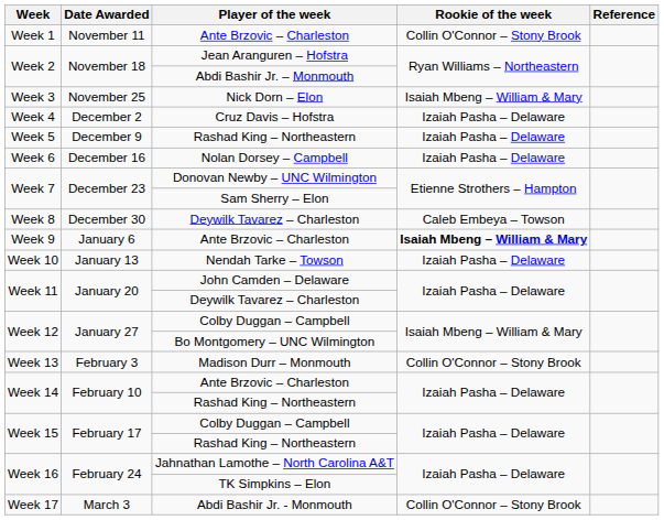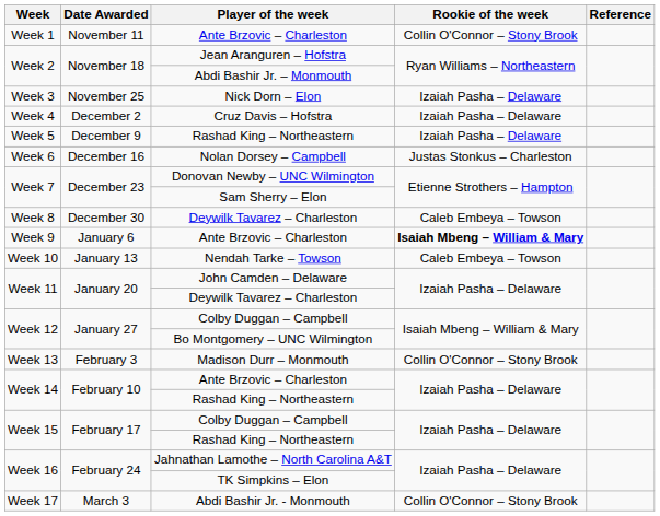 <table class="wikitable" border="1" style="text-align:center;">
 <tr>
 <th>Week</th>
 <th>Date Awarded</th>
 <th>Player of the week</th>
 <th>Rookie of the week</th>
 <th>Reference</th>
 </tr>
 <tr>
 <td>Week 1</td>
 <td>November 11</td>
 <td><a href='#'>Ante Brzovic</a> – <a href='#'>Charleston</a></td>
 <td>Collin O'Connor – <a href='#'>Stony Brook</a></td>
 <td></td>
 </tr>
 <tr>
 <td rowspan="2">Week 2</td>
 <td rowspan="2">November 18</td>
 <td>Jean Aranguren – <a href='#'>Hofstra</a></td>
 <td rowspan="2">Ryan Williams – <a href='#'>Northeastern</a></td>
 <td rowspan="2"></td>
 </tr>
 <tr>
 <td>Abdi Bashir Jr. – <a href='#'>Monmouth</a></td>
 </tr>
 <tr>
 <td>Week 3</td>
 <td>November 25</td>
 <td>Nick Dorn – <a href='#'>Elon</a></td>
-<td>Isaiah Mbeng – <a href='#'>William & Mary</a></td>
+<td>Izaiah Pasha – <a href='#'>Delaware</a></td>
 <td></td>
 </tr>
 <tr>
 <td>Week 4</td>
 <td>December 2</td>
 <td>Cruz Davis – Hofstra</td>
 <td>Izaiah Pasha  – Delaware</td>
 <td></td>
 </tr>
 <tr>
 <td>Week 5</td>
 <td>December 9</td>
 <td>Rashad King – Northeastern</td>
 <td>Izaiah Pasha – <a href='#'>Delaware</a></td>
 <td></td>
 </tr>
 <tr>
 <td>Week 6</td>
 <td>December 16</td>
 <td>Nolan Dorsey – <a href='#'>Campbell</a></td>
-<td>Izaiah Pasha – <a href='#'>Delaware</a></td>
+<td>Justas Stonkus – Charleston</td>
 <td></td>
 </tr>
 <tr>
 <td rowspan="2">Week 7</td>
 <td rowspan="2">December 23</td>
 <td>Donovan Newby – <a href='#'>UNC Wilmington</a></td>
 <td rowspan="2">Etienne Strothers – <a href='#'>Hampton</a></td>
 <td rowspan="2"></td>
 </tr>
 <tr>
 <td>Sam Sherry – Elon</td>
 </tr>
 <tr>
 <td>Week 8</td>
 <td>December 30</td>
 <td><a href='#'>Deywilk Tavarez</a> – Charleston</td>
 <td>Caleb Embeya – Towson</td>
 <td></td>
 </tr>
 <tr>
 <td>Week 9</td>
 <td>January 6</td>
 <td>Ante Brzovic  – Charleston</td>
 <td><strong>Isaiah Mbeng – <a href='#'>William & Mary</a></strong></td>
 <td></td>
 </tr>
 <tr>
 <td>Week 10</td>
 <td>January 13</td>
 <td>Nendah Tarke – <a href='#'>Towson</a></td>
-<td>Izaiah Pasha – <a href='#'>Delaware</a></td>
+<td>Caleb Embeya – Towson</td>
 <td></td>
 </tr>
 <tr>
 <td rowspan="2">Week 11</td>
 <td rowspan="2">January 20</td>
 <td>John Camden – Delaware</td>
 <td rowspan="2">Izaiah Pasha  – Delaware</td>
 <td rowspan="2"></td>
 </tr>
 <tr>
 <td>Deywilk Tavarez  – Charleston</td>
 </tr>
 <tr>
 <td rowspan="2">Week 12</td>
 <td rowspan="2">January 27</td>
 <td>Colby Duggan – Campbell</td>
 <td rowspan="2">Isaiah Mbeng  – William & Mary</td>
 <td rowspan="2"></td>
 </tr>
 <tr>
 <td>Bo Montgomery – UNC Wilmington</td>
 </tr>
 <tr>
 <td>Week 13</td>
 <td>February 3</td>
 <td>Madison Durr – Monmouth</td>
 <td>Collin O'Connor  – Stony Brook</td>
 <td></td>
 </tr>
 <tr>
 <td rowspan="2">Week 14</td>
 <td rowspan="2">February 10</td>
 <td>Ante Brzovic  – Charleston</td>
 <td rowspan="2">Izaiah Pasha  – Delaware</td>
 <td rowspan="2"></td>
 </tr>
 <tr>
 <td>Rashad King  – Northeastern</td>
 </tr>
 <tr>
 <td rowspan="2">Week 15</td>
 <td rowspan="2">February 17</td>
 <td>Colby Duggan  – Campbell</td>
 <td rowspan="2">Izaiah Pasha  – Delaware</td>
 <td rowspan="2"></td>
 </tr>
 <tr>
 <td>Rashad King  – Northeastern</td>
 </tr>
 <tr>
 <td rowspan="2">Week 16</td>
 <td rowspan="2">February 24</td>
 <td>Jahnathan Lamothe – <a href='#'>North Carolina A&T</a></td>
 <td rowspan="2">Izaiah Pasha  – Delaware</td>
 <td rowspan="2"></td>
 </tr>
 <tr>
 <td>TK Simpkins – Elon</td>
 </tr>
 <tr>
 <td>Week 17</td>
 <td>March 3</td>
 <td>Abdi Bashir Jr.  - Monmouth</td>
 <td>Collin O'Connor  – Stony Brook</td>
 <td></td>
 </tr>
 </table>
